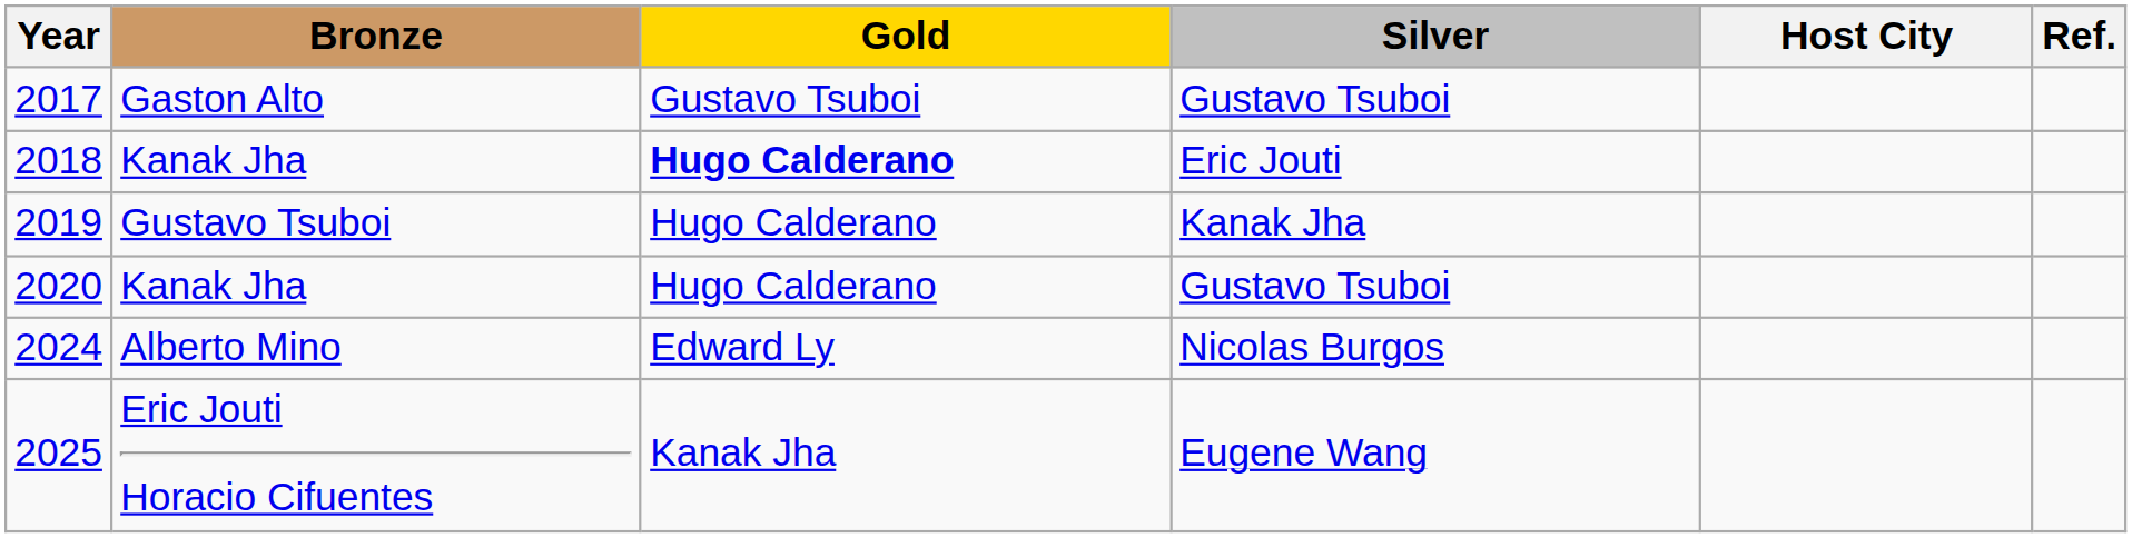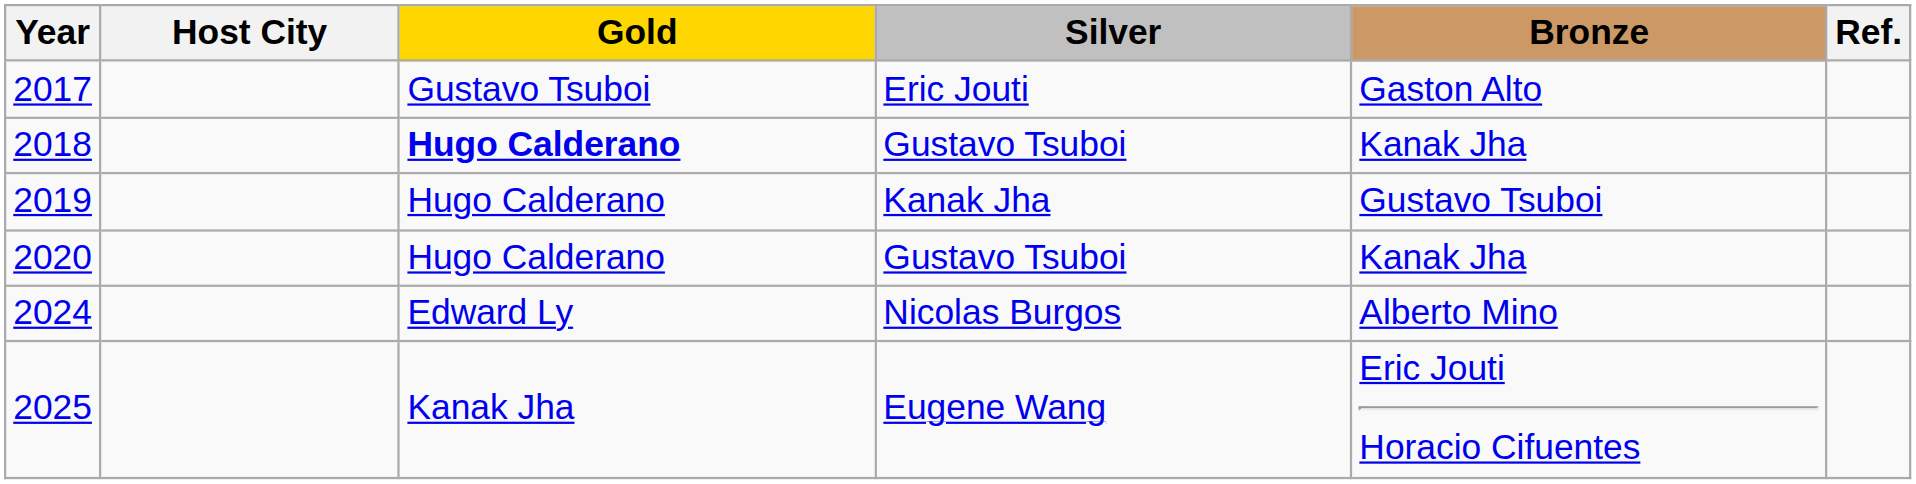 <table class="wikitable">
 <tr>
 <th style="width:2em;">Year</th>
-<th style="background:#c96; width:13em;">Bronze</th>
+<th style="width:8em;">Host City</th>
 <th style="background:gold; width:13em;">Gold</th>
 <th style="background:silver; width:13em;">Silver</th>
-<th style="width:8em;">Host City</th>
+<th style="background:#c96; width:13em;">Bronze</th>
 <th style="width:1em;">Ref.</th>
 </tr>
 <tr>
 <td><a href='#'>2017</a></td>
+<td></td>
+<td> <a href='#'>Gustavo Tsuboi</a></td>
+<td> <a href='#'>Eric Jouti</a></td>
 <td> <a href='#'>Gaston Alto</a></td>
-<td> <a href='#'>Gustavo Tsuboi</a></td>
-<td> <a href='#'>Gustavo Tsuboi</a></td>
-<td></td>
 <td></td>
 </tr>
 <tr>
 <td><a href='#'>2018</a></td>
+<td></td>
+<td><strong> <a href='#'>Hugo Calderano</a></strong></td>
+<td> <a href='#'>Gustavo Tsuboi</a></td>
 <td> <a href='#'>Kanak Jha</a></td>
-<td><strong> <a href='#'>Hugo Calderano</a></strong></td>
-<td> <a href='#'>Eric Jouti</a></td>
-<td></td>
 <td></td>
 </tr>
 <tr>
 <td><a href='#'>2019</a></td>
-<td> <a href='#'>Gustavo Tsuboi</a></td>
+<td></td>
 <td> <a href='#'>Hugo Calderano</a></td>
 <td> <a href='#'>Kanak Jha</a></td>
-<td></td>
+<td> <a href='#'>Gustavo Tsuboi</a></td>
 <td></td>
 </tr>
 <tr>
 <td><a href='#'>2020</a></td>
-<td> <a href='#'>Kanak Jha</a></td>
+<td></td>
 <td> <a href='#'>Hugo Calderano</a></td>
 <td> <a href='#'>Gustavo Tsuboi</a></td>
-<td></td>
+<td> <a href='#'>Kanak Jha</a></td>
 <td></td>
 </tr>
 <tr>
 <td><a href='#'>2024</a></td>
-<td> <a href='#'>Alberto Mino</a></td>
+<td></td>
 <td> <a href='#'>Edward Ly</a></td>
 <td> <a href='#'>Nicolas Burgos</a></td>
-<td></td>
+<td> <a href='#'>Alberto Mino</a></td>
 <td></td>
 </tr>
 <tr>
 <td><a href='#'>2025</a></td>
-<td> <a href='#'>Eric Jouti</a><hr> <a href='#'>Horacio Cifuentes</a></td>
+<td></td>
 <td> <a href='#'>Kanak Jha</a></td>
 <td> <a href='#'>Eugene Wang</a></td>
-<td></td>
+<td> <a href='#'>Eric Jouti</a><hr> <a href='#'>Horacio Cifuentes</a></td>
 <td></td>
 </tr>
 </table>
